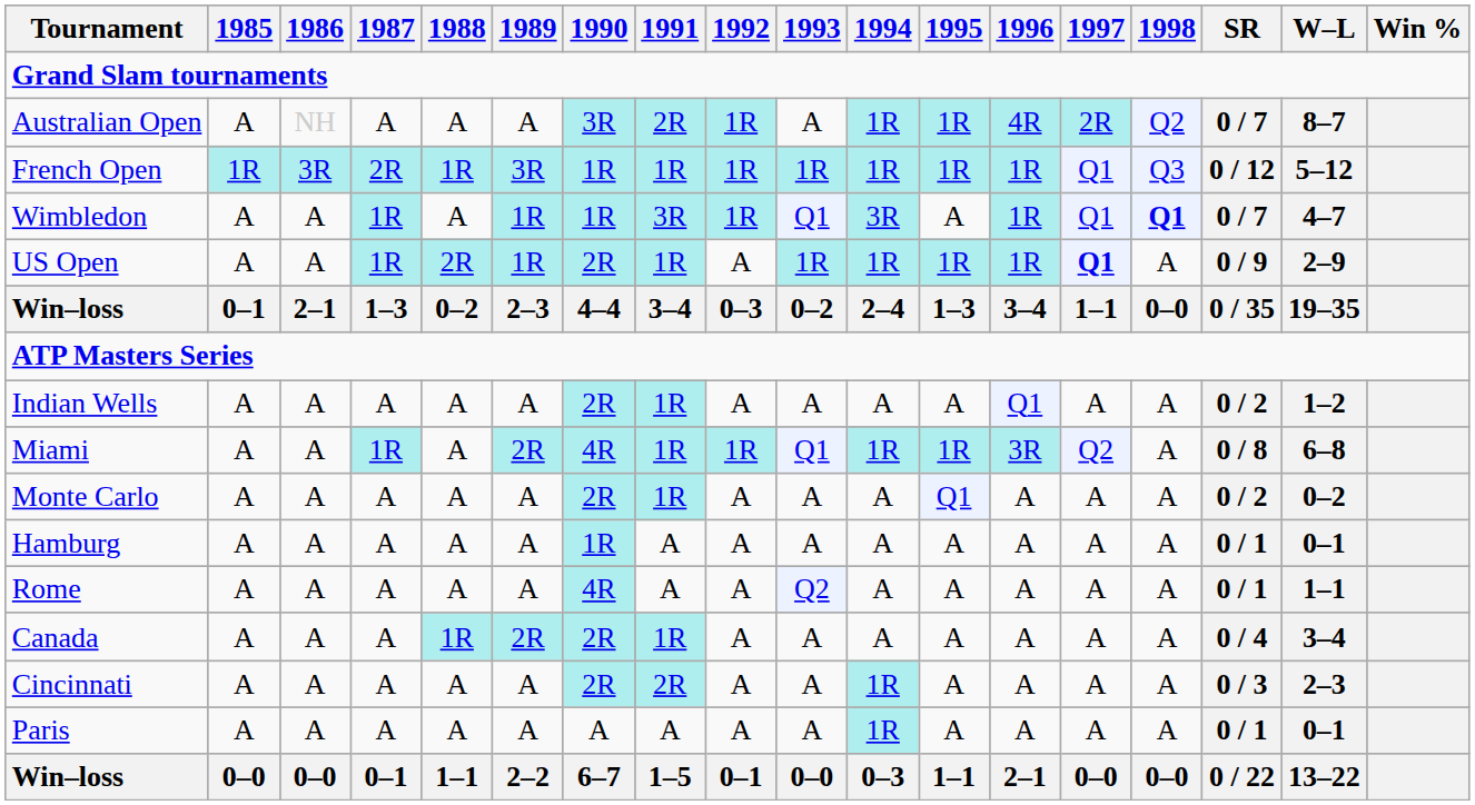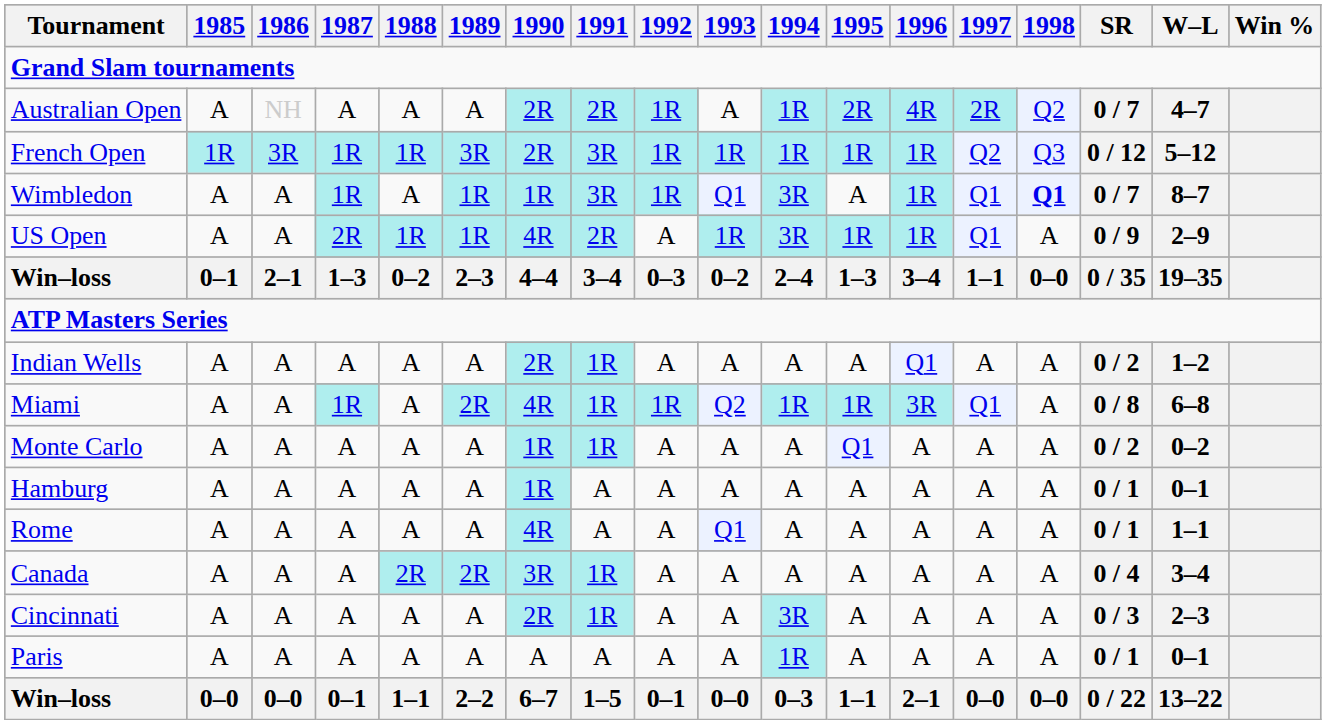 <table class=wikitable style=text-align:center;font-size:97%>
 <tr>
 <th>Tournament</th>
 <th><a href='#'>1985</a></th>
 <th><a href='#'>1986</a></th>
 <th><a href='#'>1987</a></th>
 <th><a href='#'>1988</a></th>
 <th><a href='#'>1989</a></th>
 <th><a href='#'>1990</a></th>
 <th><a href='#'>1991</a></th>
 <th><a href='#'>1992</a></th>
 <th><a href='#'>1993</a></th>
 <th><a href='#'>1994</a></th>
 <th><a href='#'>1995</a></th>
 <th><a href='#'>1996</a></th>
 <th><a href='#'>1997</a></th>
 <th><a href='#'>1998</a></th>
 <th>SR</th>
 <th>W–L</th>
 <th>Win %</th>
 </tr>
 <tr>
 <td colspan=23 align=left><strong><a href='#'>Grand Slam tournaments</a></strong></td>
 </tr>
 <tr>
 <td align=left><a href='#'>Australian Open</a></td>
 <td>A</td>
 <td colspan=1 style=color:#cccccc>NH</td>
 <td>A</td>
 <td>A</td>
 <td>A</td>
-<td bgcolor=afeeee><a href='#'>3R</a></td>
+<td bgcolor=afeeee><a href='#'>2R</a></td>
 <td bgcolor=afeeee><a href='#'>2R</a></td>
 <td bgcolor=afeeee><a href='#'>1R</a></td>
 <td>A</td>
 <td bgcolor=afeeee><a href='#'>1R</a></td>
-<td bgcolor=afeeee><a href='#'>1R</a></td>
+<td bgcolor=afeeee><a href='#'>2R</a></td>
 <td bgcolor=afeeee><a href='#'>4R</a></td>
 <td bgcolor=afeeee><a href='#'>2R</a></td>
 <td bgcolor=ecf2ff><a href='#'>Q2</a></td>
 <th>0 / 7</th>
-<th>8–7</th>
+<th>4–7</th>
 <th></th>
 </tr>
 <tr>
 <td align=left><a href='#'>French Open</a></td>
 <td bgcolor=afeeee><a href='#'>1R</a></td>
 <td bgcolor=afeeee><a href='#'>3R</a></td>
+<td bgcolor=afeeee><a href='#'>1R</a></td>
+<td bgcolor=afeeee><a href='#'>1R</a></td>
+<td bgcolor=afeeee><a href='#'>3R</a></td>
 <td bgcolor=afeeee><a href='#'>2R</a></td>
-<td bgcolor=afeeee><a href='#'>1R</a></td>
 <td bgcolor=afeeee><a href='#'>3R</a></td>
 <td bgcolor=afeeee><a href='#'>1R</a></td>
 <td bgcolor=afeeee><a href='#'>1R</a></td>
 <td bgcolor=afeeee><a href='#'>1R</a></td>
 <td bgcolor=afeeee><a href='#'>1R</a></td>
 <td bgcolor=afeeee><a href='#'>1R</a></td>
-<td bgcolor=afeeee><a href='#'>1R</a></td>
-<td bgcolor=afeeee><a href='#'>1R</a></td>
-<td bgcolor=ecf2ff><a href='#'>Q1</a></td>
+<td bgcolor=ecf2ff><a href='#'>Q2</a></td>
 <td bgcolor=ecf2ff><a href='#'>Q3</a></td>
 <th>0 / 12</th>
 <th>5–12</th>
 <th></th>
 </tr>
 <tr>
 <td align=left><a href='#'>Wimbledon</a></td>
 <td>A</td>
 <td>A</td>
 <td bgcolor=afeeee><a href='#'>1R</a></td>
 <td>A</td>
 <td bgcolor=afeeee><a href='#'>1R</a></td>
 <td bgcolor=afeeee><a href='#'>1R</a></td>
 <td bgcolor=afeeee><a href='#'>3R</a></td>
 <td bgcolor=afeeee><a href='#'>1R</a></td>
 <td bgcolor=ecf2ff><a href='#'>Q1</a></td>
 <td bgcolor=afeeee><a href='#'>3R</a></td>
 <td>A</td>
 <td bgcolor=afeeee><a href='#'>1R</a></td>
 <td bgcolor=ecf2ff><a href='#'>Q1</a></td>
 <td bgcolor=ecf2ff><strong><a href='#'>Q1</a></strong></td>
 <th>0 / 7</th>
-<th>4–7</th>
+<th>8–7</th>
 <th></th>
 </tr>
 <tr>
 <td align=left><a href='#'>US Open</a></td>
 <td>A</td>
 <td>A</td>
-<td bgcolor=afeeee><a href='#'>1R</a></td>
 <td bgcolor=afeeee><a href='#'>2R</a></td>
 <td bgcolor=afeeee><a href='#'>1R</a></td>
+<td bgcolor=afeeee><a href='#'>1R</a></td>
+<td bgcolor=afeeee><a href='#'>4R</a></td>
 <td bgcolor=afeeee><a href='#'>2R</a></td>
-<td bgcolor=afeeee><a href='#'>1R</a></td>
 <td>A</td>
 <td bgcolor=afeeee><a href='#'>1R</a></td>
+<td bgcolor=afeeee><a href='#'>3R</a></td>
 <td bgcolor=afeeee><a href='#'>1R</a></td>
 <td bgcolor=afeeee><a href='#'>1R</a></td>
-<td bgcolor=afeeee><a href='#'>1R</a></td>
-<td bgcolor=ecf2ff><strong><a href='#'>Q1</a></strong></td>
+<td bgcolor=ecf2ff><a href='#'>Q1</a></td>
 <td>A</td>
 <th>0 / 9</th>
 <th>2–9</th>
 <th></th>
 </tr>
 <tr>
 <th style=text-align:left>Win–loss</th>
 <th>0–1</th>
 <th>2–1</th>
 <th>1–3</th>
 <th>0–2</th>
 <th>2–3</th>
 <th>4–4</th>
 <th>3–4</th>
 <th>0–3</th>
 <th>0–2</th>
 <th>2–4</th>
 <th>1–3</th>
 <th>3–4</th>
 <th>1–1</th>
 <th>0–0</th>
 <th>0 / 35</th>
 <th>19–35</th>
 <th></th>
 </tr>
 <tr>
 <td colspan=23 align=left><strong><a href='#'>ATP Masters Series</a></strong></td>
 </tr>
 <tr>
 <td align=left><a href='#'>Indian Wells</a></td>
 <td>A</td>
 <td>A</td>
 <td>A</td>
 <td>A</td>
 <td>A</td>
 <td bgcolor=afeeee><a href='#'>2R</a></td>
 <td bgcolor=afeeee><a href='#'>1R</a></td>
 <td>A</td>
 <td>A</td>
 <td>A</td>
 <td>A</td>
 <td bgcolor=ecf2ff><a href='#'>Q1</a></td>
 <td>A</td>
 <td>A</td>
 <th>0 / 2</th>
 <th>1–2</th>
 <th></th>
 </tr>
 <tr>
 <td align=left><a href='#'>Miami</a></td>
 <td>A</td>
 <td>A</td>
 <td bgcolor=afeeee><a href='#'>1R</a></td>
 <td>A</td>
 <td bgcolor=afeeee><a href='#'>2R</a></td>
 <td bgcolor=afeeee><a href='#'>4R</a></td>
 <td bgcolor=afeeee><a href='#'>1R</a></td>
 <td bgcolor=afeeee><a href='#'>1R</a></td>
-<td bgcolor=ecf2ff><a href='#'>Q1</a></td>
+<td bgcolor=ecf2ff><a href='#'>Q2</a></td>
 <td bgcolor=afeeee><a href='#'>1R</a></td>
 <td bgcolor=afeeee><a href='#'>1R</a></td>
 <td bgcolor=afeeee><a href='#'>3R</a></td>
-<td bgcolor=ecf2ff><a href='#'>Q2</a></td>
+<td bgcolor=ecf2ff><a href='#'>Q1</a></td>
 <td>A</td>
 <th>0 / 8</th>
 <th>6–8</th>
 <th></th>
 </tr>
 <tr>
 <td align=left><a href='#'>Monte Carlo</a></td>
 <td>A</td>
 <td>A</td>
 <td>A</td>
 <td>A</td>
 <td>A</td>
-<td bgcolor=afeeee><a href='#'>2R</a></td>
+<td bgcolor=afeeee><a href='#'>1R</a></td>
 <td bgcolor=afeeee><a href='#'>1R</a></td>
 <td>A</td>
 <td>A</td>
 <td>A</td>
 <td bgcolor=ecf2ff><a href='#'>Q1</a></td>
 <td>A</td>
 <td>A</td>
 <td>A</td>
 <th>0 / 2</th>
 <th>0–2</th>
 <th></th>
 </tr>
 <tr>
 <td align=left><a href='#'>Hamburg</a></td>
 <td>A</td>
 <td>A</td>
 <td>A</td>
 <td>A</td>
 <td>A</td>
 <td bgcolor=afeeee><a href='#'>1R</a></td>
 <td>A</td>
 <td>A</td>
 <td>A</td>
 <td>A</td>
 <td>A</td>
 <td>A</td>
 <td>A</td>
 <td>A</td>
 <th>0 / 1</th>
 <th>0–1</th>
 <th></th>
 </tr>
 <tr>
 <td align=left><a href='#'>Rome</a></td>
 <td>A</td>
 <td>A</td>
 <td>A</td>
 <td>A</td>
 <td>A</td>
 <td bgcolor=afeeee><a href='#'>4R</a></td>
 <td>A</td>
 <td>A</td>
-<td bgcolor=ecf2ff><a href='#'>Q2</a></td>
+<td bgcolor=ecf2ff><a href='#'>Q1</a></td>
 <td>A</td>
 <td>A</td>
 <td>A</td>
 <td>A</td>
 <td>A</td>
 <th>0 / 1</th>
 <th>1–1</th>
 <th></th>
 </tr>
 <tr>
 <td align=left><a href='#'>Canada</a></td>
 <td>A</td>
 <td>A</td>
 <td>A</td>
-<td bgcolor=afeeee><a href='#'>1R</a></td>
 <td bgcolor=afeeee><a href='#'>2R</a></td>
 <td bgcolor=afeeee><a href='#'>2R</a></td>
+<td bgcolor=afeeee><a href='#'>3R</a></td>
 <td bgcolor=afeeee><a href='#'>1R</a></td>
 <td>A</td>
 <td>A</td>
 <td>A</td>
 <td>A</td>
 <td>A</td>
 <td>A</td>
 <td>A</td>
 <th>0 / 4</th>
 <th>3–4</th>
 <th></th>
 </tr>
 <tr>
 <td align=left><a href='#'>Cincinnati</a></td>
 <td>A</td>
 <td>A</td>
 <td>A</td>
 <td>A</td>
 <td>A</td>
 <td bgcolor=afeeee><a href='#'>2R</a></td>
-<td bgcolor=afeeee><a href='#'>2R</a></td>
+<td bgcolor=afeeee><a href='#'>1R</a></td>
 <td>A</td>
 <td>A</td>
-<td bgcolor=afeeee><a href='#'>1R</a></td>
+<td bgcolor=afeeee><a href='#'>3R</a></td>
 <td>A</td>
 <td>A</td>
 <td>A</td>
 <td>A</td>
 <th>0 / 3</th>
 <th>2–3</th>
 <th></th>
 </tr>
 <tr>
 <td align=left><a href='#'>Paris</a></td>
 <td>A</td>
 <td>A</td>
 <td>A</td>
 <td>A</td>
 <td>A</td>
 <td>A</td>
 <td>A</td>
 <td>A</td>
 <td>A</td>
 <td bgcolor=afeeee><a href='#'>1R</a></td>
 <td>A</td>
 <td>A</td>
 <td>A</td>
 <td>A</td>
 <th>0 / 1</th>
 <th>0–1</th>
 <th></th>
 </tr>
 <tr>
 <th style=text-align:left>Win–loss</th>
 <th>0–0</th>
 <th>0–0</th>
 <th>0–1</th>
 <th>1–1</th>
 <th>2–2</th>
 <th>6–7</th>
 <th>1–5</th>
 <th>0–1</th>
 <th>0–0</th>
 <th>0–3</th>
 <th>1–1</th>
 <th>2–1</th>
 <th>0–0</th>
 <th>0–0</th>
 <th>0 / 22</th>
 <th>13–22</th>
 <th></th>
 </tr>
 </table>
